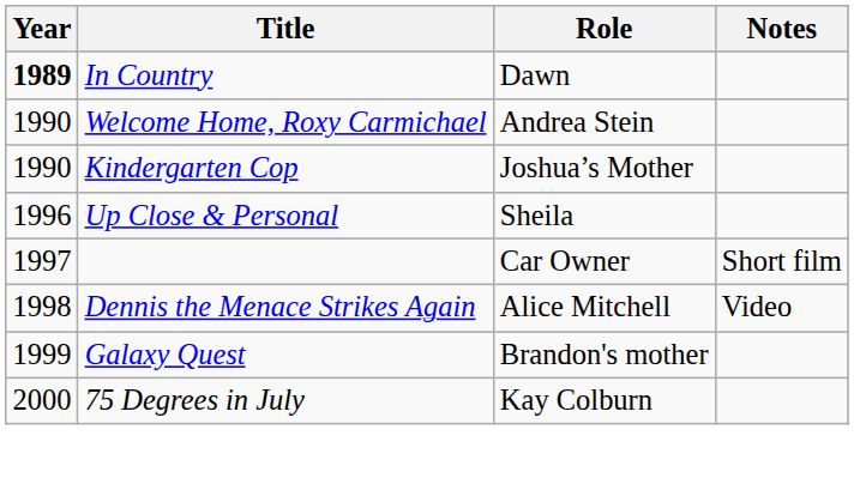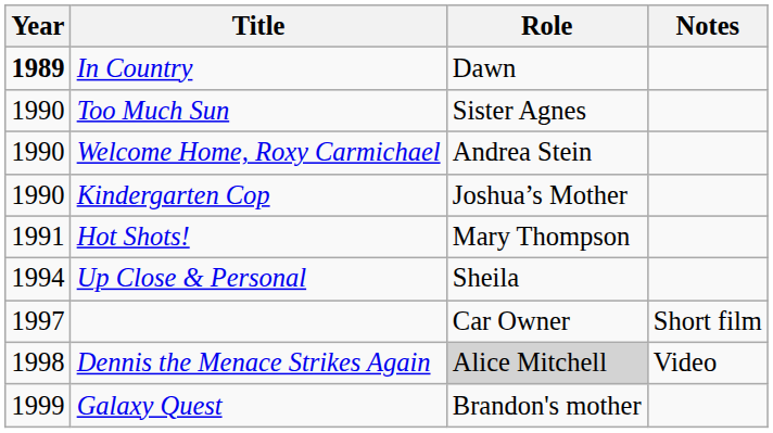 <table class="wikitable sortable">
 <tr>
 <th>Year</th>
 <th>Title</th>
 <th>Role</th>
 <th class="unsortable">Notes</th>
 </tr>
 <tr>
 <td><strong>1989</strong></td>
 <td><em><a href='#'>In Country</a></em></td>
 <td>Dawn</td>
 <td></td>
 </tr>
 <tr>
 <td>1990</td>
+<td><em><a href='#'>Too Much Sun</a></em></td>
+<td>Sister Agnes</td>
+<td></td>
+</tr>
+<tr>
+<td>1990</td>
 <td><em><a href='#'>Welcome Home, Roxy Carmichael</a></em></td>
 <td>Andrea Stein</td>
 <td></td>
 </tr>
 <tr>
 <td>1990</td>
 <td><em><a href='#'>Kindergarten Cop</a></em></td>
 <td>Joshua’s Mother</td>
 <td></td>
 </tr>
 <tr>
-<td>1996</td>
+<td>1991</td>
+<td><em><a href='#'>Hot Shots!</a></em></td>
+<td>Mary Thompson</td>
+<td></td>
+</tr>
+<tr>
+<td>1994</td>
 <td><em><a href='#'>Up Close & Personal</a></em></td>
 <td>Sheila</td>
 <td></td>
 </tr>
 <tr>
 <td>1997</td>
 <td><em></em></td>
 <td>Car Owner</td>
 <td>Short film</td>
 </tr>
 <tr>
 <td>1998</td>
 <td><em><a href='#'>Dennis the Menace Strikes Again</a></em></td>
-<td>Alice Mitchell</td>
+<td style="background: lightgrey;">Alice Mitchell</td>
 <td>Video</td>
 </tr>
 <tr>
 <td>1999</td>
 <td><em><a href='#'>Galaxy Quest</a></em></td>
 <td>Brandon's mother</td>
 <td></td>
 </tr>
-<tr>
-<td>2000</td>
-<td><em>75 Degrees in July</em></td>
-<td>Kay Colburn</td>
-<td></td>
-</tr>
 </table>
